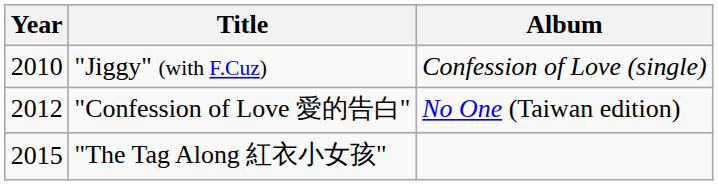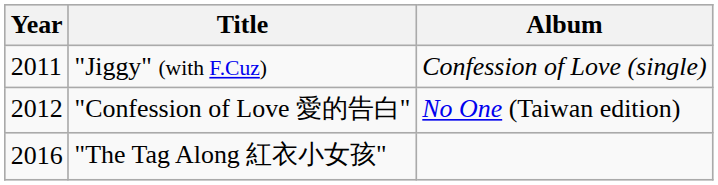 <table class="wikitable">
 <tr>
 <th>Year</th>
 <th>Title</th>
 <th>Album</th>
 </tr>
 <tr>
-<td>2010</td>
+<td>2011</td>
 <td>"Jiggy" <small>(with <a href='#'>F.Cuz</a>)</small></td>
 <td><em>Confession of Love (single)</em></td>
 </tr>
 <tr>
 <td>2012</td>
 <td>"Confession of Love 愛的告白"</td>
 <td><em><a href='#'>No One</a></em> (Taiwan edition)</td>
 </tr>
 <tr>
-<td>2015</td>
+<td>2016</td>
 <td>"The Tag Along 紅衣小女孩"</td>
 <td></td>
 </tr>
 </table>
